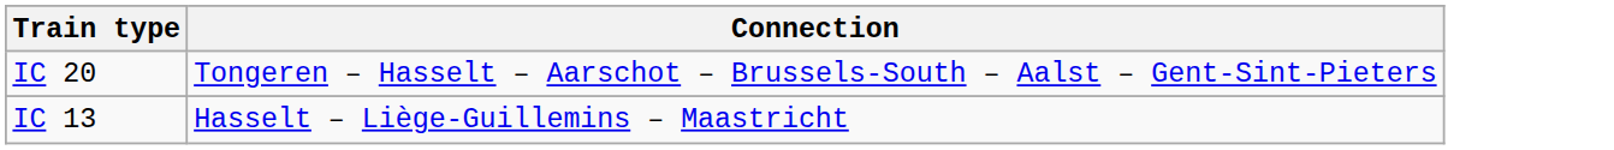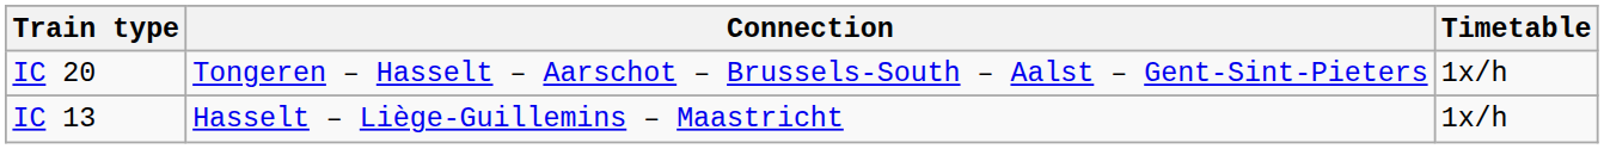 <table class="wikitable">
 <tr>
 <th>Train type</th>
 <th>Connection</th>
+<th>Timetable</th>
 </tr>
 <tr>
 <td><a href='#'>IC</a> 20</td>
 <td><a href='#'>Tongeren</a> – <a href='#'>Hasselt</a> – <a href='#'>Aarschot</a> – <a href='#'>Brussels-South</a> – <a href='#'>Aalst</a> – <a href='#'>Gent-Sint-Pieters</a></td>
+<td>1x/h</td>
 </tr>
 <tr>
 <td><a href='#'>IC</a> 13</td>
 <td><a href='#'>Hasselt</a> – <a href='#'>Liège-Guillemins</a> – <a href='#'>Maastricht</a></td>
+<td>1x/h</td>
 </tr>
 </table>
